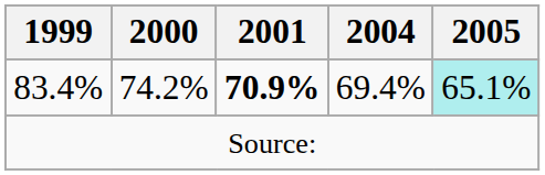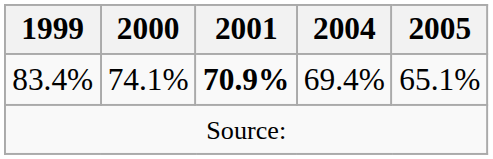 <table class="wikitable">
 <tr>
 <th>1999</th>
 <th>2000</th>
 <th>2001</th>
 <th>2004</th>
 <th>2005</th>
 </tr>
 <tr>
 <td>83.4%</td>
-<td>74.2%</td>
+<td>74.1%</td>
 <td><strong>70.9%</strong></td>
 <td>69.4%</td>
-<td style="background: paleturquoise;">65.1%</td>
+<td>65.1%</td>
 </tr>
 <tr>
 <td colspan="5" align="center"><small>Source: </small></td>
 </tr>
 </table>
